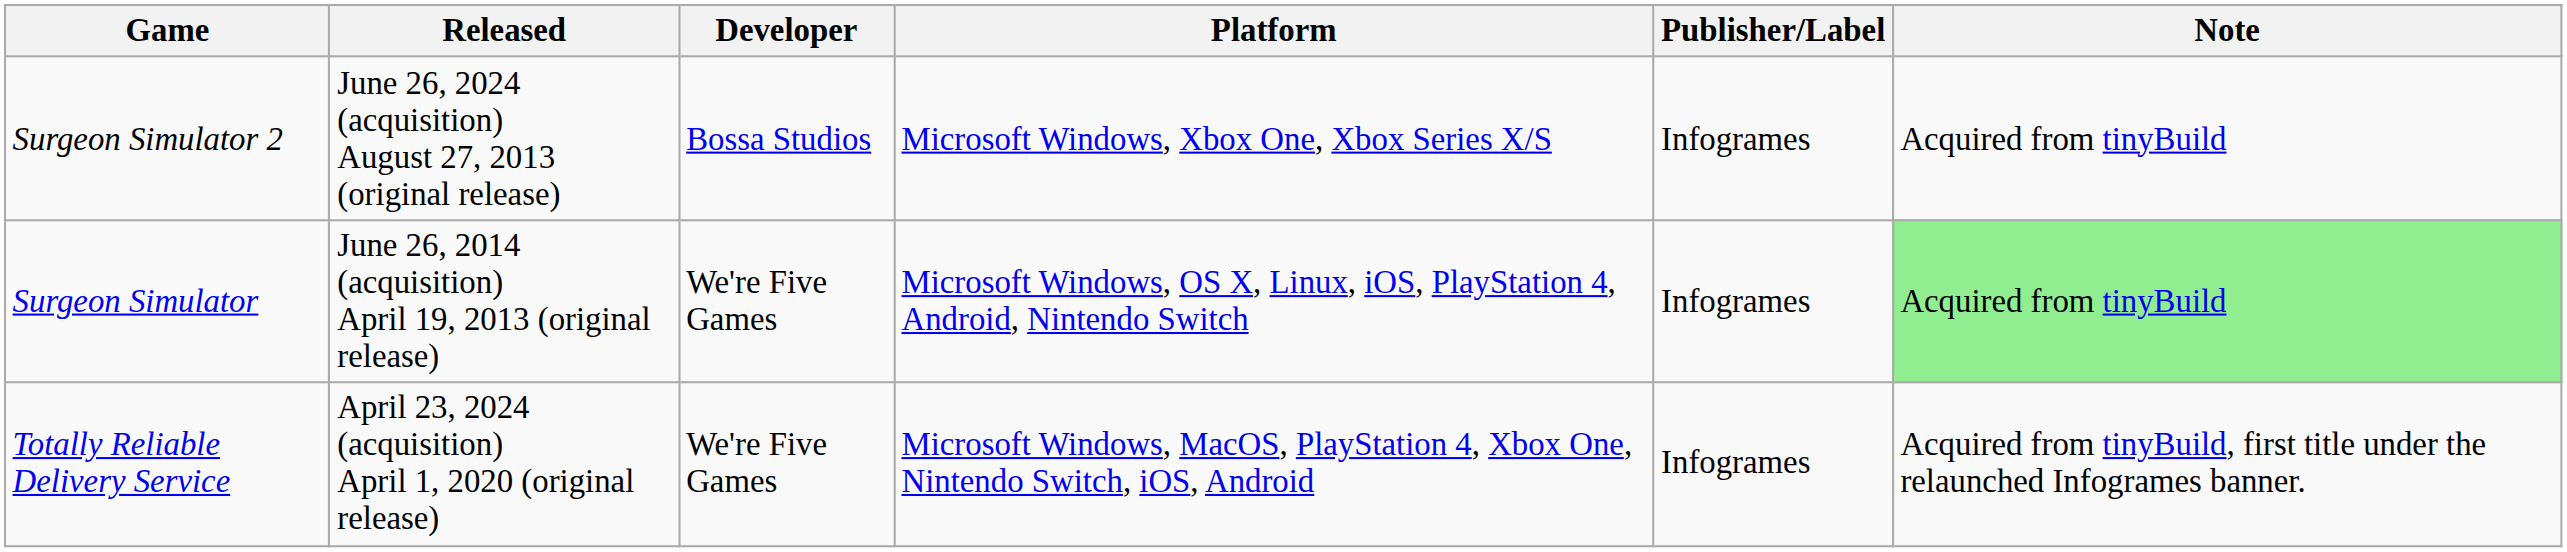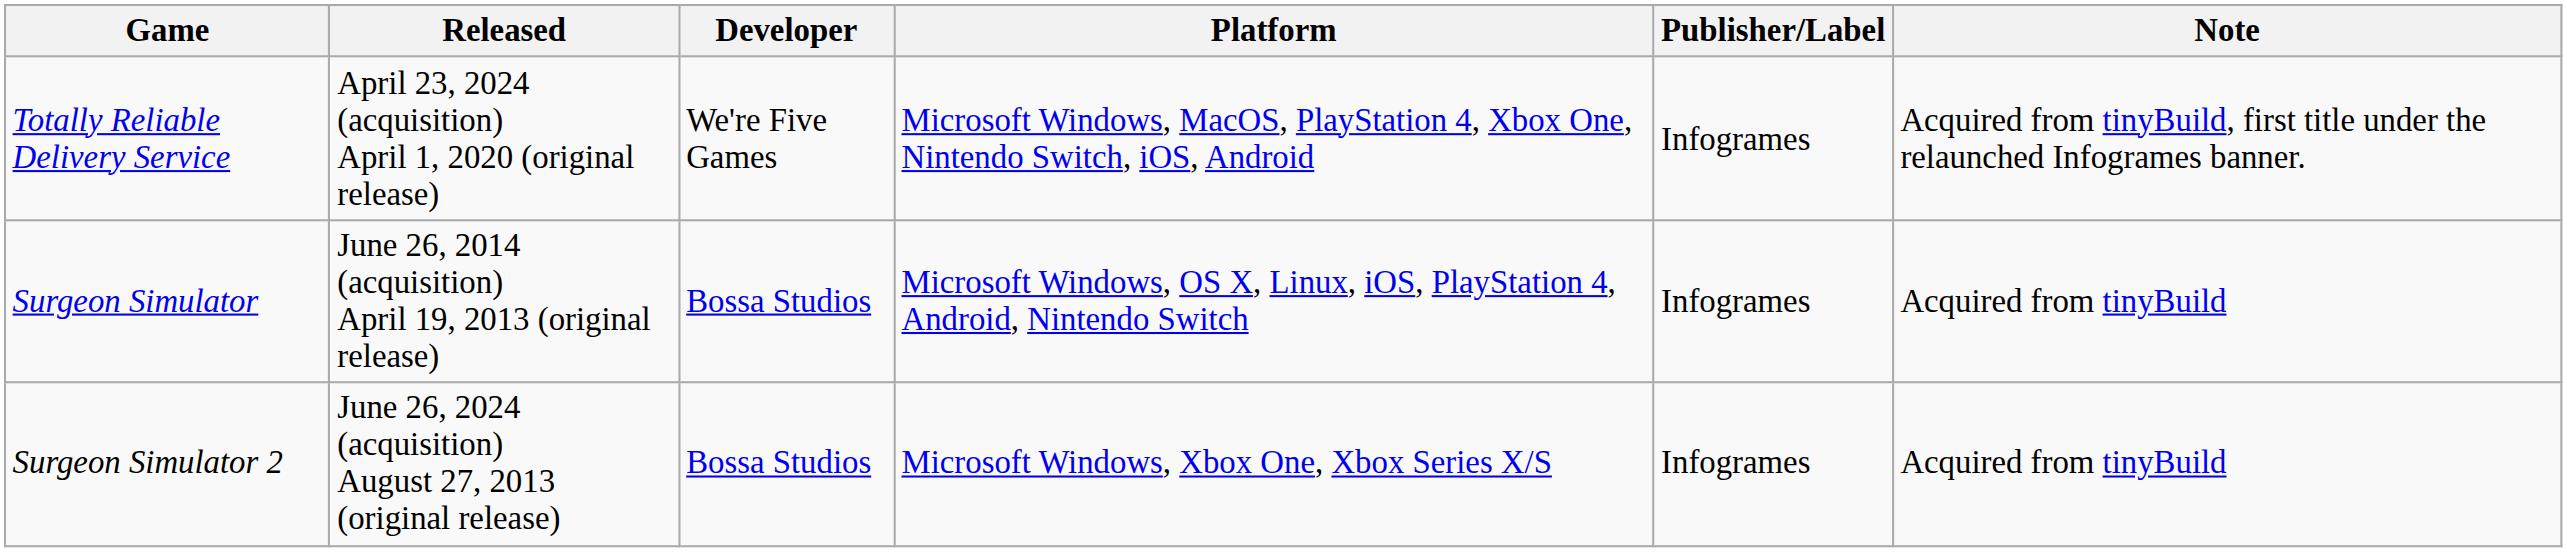 <table class="wikitable sortable">
 <tr>
 <th>Game</th>
 <th>Released</th>
 <th>Developer</th>
 <th>Platform</th>
 <th>Publisher/Label</th>
 <th>Note</th>
 </tr>
 <tr>
+<td><em><a href='#'>Totally Reliable Delivery Service</a></em></td>
+<td>April 23, 2024 (acquisition)<br>April 1, 2020 (original release)</td>
+<td>We're Five Games</td>
+<td><a href='#'>Microsoft Windows</a>, <a href='#'>MacOS</a>, <a href='#'>PlayStation 4</a>, <a href='#'>Xbox One</a>, <a href='#'>Nintendo Switch</a>, <a href='#'>iOS</a>, <a href='#'>Android</a></td>
+<td>Infogrames</td>
+<td>Acquired from <a href='#'>tinyBuild</a>, first title under the relaunched Infogrames banner.</td>
+</tr>
+<tr>
+<td><em><a href='#'>Surgeon Simulator</a></em></td>
+<td>June 26, 2014 (acquisition)<br>April 19, 2013 (original release)</td>
+<td><a href='#'>Bossa Studios</a></td>
+<td><a href='#'>Microsoft Windows</a>, <a href='#'>OS X</a>, <a href='#'>Linux</a>, <a href='#'>iOS</a>, <a href='#'>PlayStation 4</a>, <a href='#'>Android</a>, <a href='#'>Nintendo Switch</a></td>
+<td>Infogrames</td>
+<td>Acquired from <a href='#'>tinyBuild</a></td>
+</tr>
+<tr>
 <td><em>Surgeon Simulator 2</em></td>
 <td>June 26, 2024 (acquisition)<br>August 27, 2013 (original release)</td>
 <td><a href='#'>Bossa Studios</a></td>
 <td><a href='#'>Microsoft Windows</a>, <a href='#'>Xbox One</a>, <a href='#'>Xbox Series X/S</a></td>
 <td>Infogrames</td>
 <td>Acquired from <a href='#'>tinyBuild</a></td>
 </tr>
-<tr>
-<td><em><a href='#'>Surgeon Simulator</a></em></td>
-<td>June 26, 2014 (acquisition)<br>April 19, 2013 (original release)</td>
-<td>We're Five Games</td>
-<td><a href='#'>Microsoft Windows</a>, <a href='#'>OS X</a>, <a href='#'>Linux</a>, <a href='#'>iOS</a>, <a href='#'>PlayStation 4</a>, <a href='#'>Android</a>, <a href='#'>Nintendo Switch</a></td>
-<td>Infogrames</td>
-<td style="background: lightgreen;">Acquired from <a href='#'>tinyBuild</a></td>
-</tr>
-<tr>
-<td><em><a href='#'>Totally Reliable Delivery Service</a></em></td>
-<td>April 23, 2024 (acquisition)<br>April 1, 2020 (original release)</td>
-<td>We're Five Games</td>
-<td><a href='#'>Microsoft Windows</a>, <a href='#'>MacOS</a>, <a href='#'>PlayStation 4</a>, <a href='#'>Xbox One</a>, <a href='#'>Nintendo Switch</a>, <a href='#'>iOS</a>, <a href='#'>Android</a></td>
-<td>Infogrames</td>
-<td>Acquired from <a href='#'>tinyBuild</a>, first title under the relaunched Infogrames banner.</td>
-</tr>
 </table>
